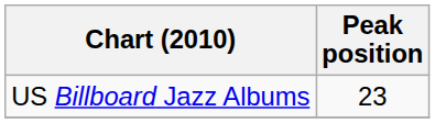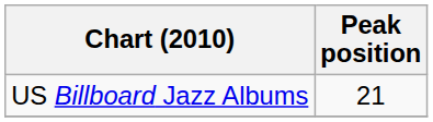 <table class="wikitable">
 <tr>
 <th>Chart (2010)</th>
 <th>Peak<br>position</th>
 </tr>
 <tr>
 <td>US <a href='#'><em>Billboard</em> Jazz Albums</a></td>
-<td align=center>23</td>
+<td align=center>21</td>
 </tr>
 <tr>
 </tr>
 </table>
